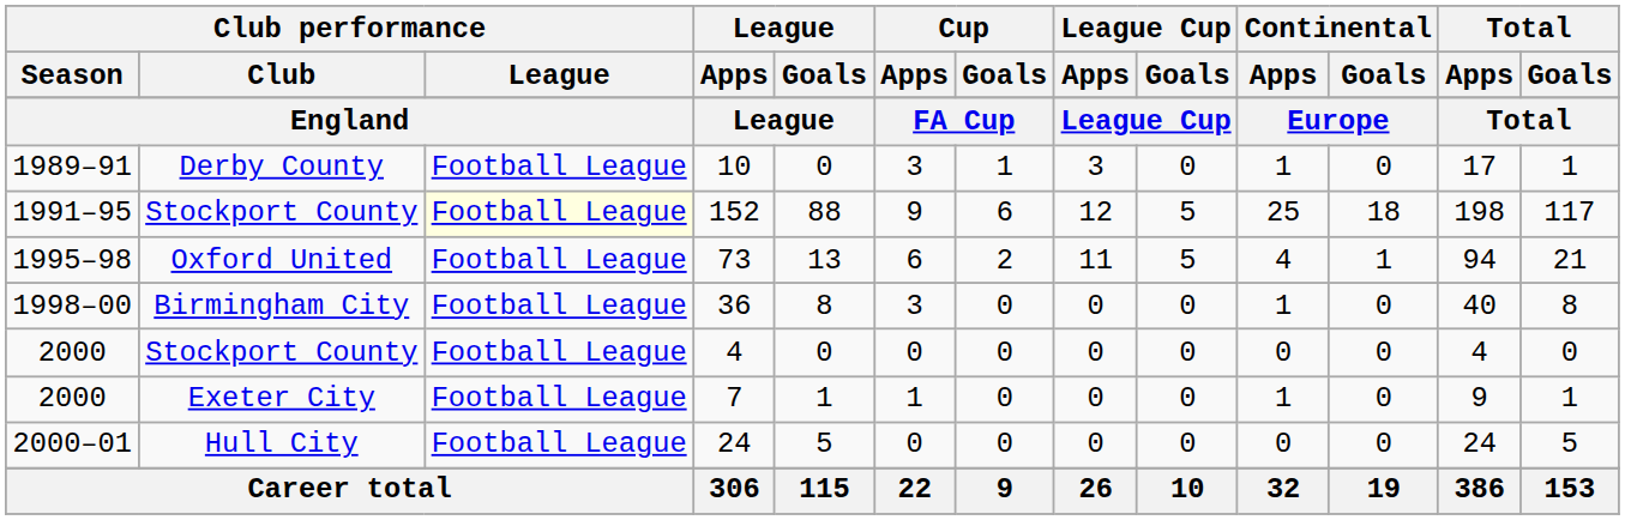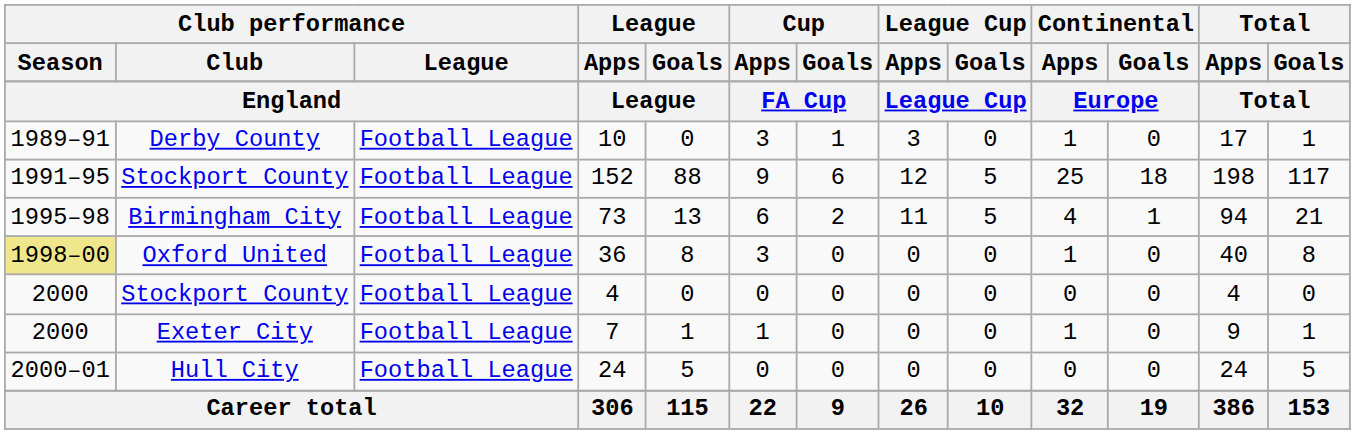 <table class="wikitable" style="text-align:center">
 <tr>
 <th colspan=3>Club performance</th>
 <th colspan=2>League</th>
 <th colspan=2>Cup</th>
 <th colspan=2>League Cup</th>
 <th colspan=2>Continental</th>
 <th colspan=2>Total</th>
 </tr>
 <tr>
 <th>Season</th>
 <th>Club</th>
 <th>League</th>
 <th>Apps</th>
 <th>Goals</th>
 <th>Apps</th>
 <th>Goals</th>
 <th>Apps</th>
 <th>Goals</th>
 <th>Apps</th>
 <th>Goals</th>
 <th>Apps</th>
 <th>Goals</th>
 </tr>
 <tr>
 </tr>
 <tr>
 <th colspan=3>England</th>
 <th colspan=2>League</th>
 <th colspan=2><a href='#'>FA Cup</a></th>
 <th colspan=2><a href='#'>League Cup</a></th>
 <th colspan=2><a href='#'>Europe</a></th>
 <th colspan=2>Total</th>
 </tr>
 <tr>
 <td>1989–91</td>
 <td><a href='#'>Derby County</a></td>
 <td><a href='#'>Football League</a></td>
 <td>10</td>
 <td>0</td>
 <td>3</td>
 <td>1</td>
 <td>3</td>
 <td>0</td>
 <td>1</td>
 <td>0</td>
 <td>17</td>
 <td>1</td>
 </tr>
 <tr>
 <td>1991–95</td>
 <td><a href='#'>Stockport County</a></td>
-<td style="background: lightyellow;"><a href='#'>Football League</a></td>
+<td><a href='#'>Football League</a></td>
 <td>152</td>
 <td>88</td>
 <td>9</td>
 <td>6</td>
 <td>12</td>
 <td>5</td>
 <td>25</td>
 <td>18</td>
 <td>198</td>
 <td>117</td>
 </tr>
 <tr>
 <td>1995–98</td>
-<td><a href='#'>Oxford United</a></td>
+<td><a href='#'>Birmingham City</a></td>
 <td><a href='#'>Football League</a></td>
 <td>73</td>
 <td>13</td>
 <td>6</td>
 <td>2</td>
 <td>11</td>
 <td>5</td>
 <td>4</td>
 <td>1</td>
 <td>94</td>
 <td>21</td>
 </tr>
 <tr>
-<td>1998–00</td>
-<td><a href='#'>Birmingham City</a></td>
+<td style="background: khaki;">1998–00</td>
+<td><a href='#'>Oxford United</a></td>
 <td><a href='#'>Football League</a></td>
 <td>36</td>
 <td>8</td>
 <td>3</td>
 <td>0</td>
 <td>0</td>
 <td>0</td>
 <td>1</td>
 <td>0</td>
 <td>40</td>
 <td>8</td>
 </tr>
 <tr>
 <td>2000</td>
 <td><a href='#'>Stockport County</a></td>
 <td><a href='#'>Football League</a></td>
 <td>4</td>
 <td>0</td>
 <td>0</td>
 <td>0</td>
 <td>0</td>
 <td>0</td>
 <td>0</td>
 <td>0</td>
 <td>4</td>
 <td>0</td>
 </tr>
 <tr>
 <td>2000</td>
 <td><a href='#'>Exeter City</a></td>
 <td><a href='#'>Football League</a></td>
 <td>7</td>
 <td>1</td>
 <td>1</td>
 <td>0</td>
 <td>0</td>
 <td>0</td>
 <td>1</td>
 <td>0</td>
 <td>9</td>
 <td>1</td>
 </tr>
 <tr>
 <td>2000–01</td>
 <td><a href='#'>Hull City</a></td>
 <td><a href='#'>Football League</a></td>
 <td>24</td>
 <td>5</td>
 <td>0</td>
 <td>0</td>
 <td>0</td>
 <td>0</td>
 <td>0</td>
 <td>0</td>
 <td>24</td>
 <td>5</td>
 </tr>
 <tr>
 </tr>
 <tr>
 <th colspan=3>Career total</th>
 <th>306</th>
 <th>115</th>
 <th>22</th>
 <th>9</th>
 <th>26</th>
 <th>10</th>
 <th>32</th>
 <th>19</th>
 <th>386</th>
 <th>153</th>
 </tr>
 </table>
